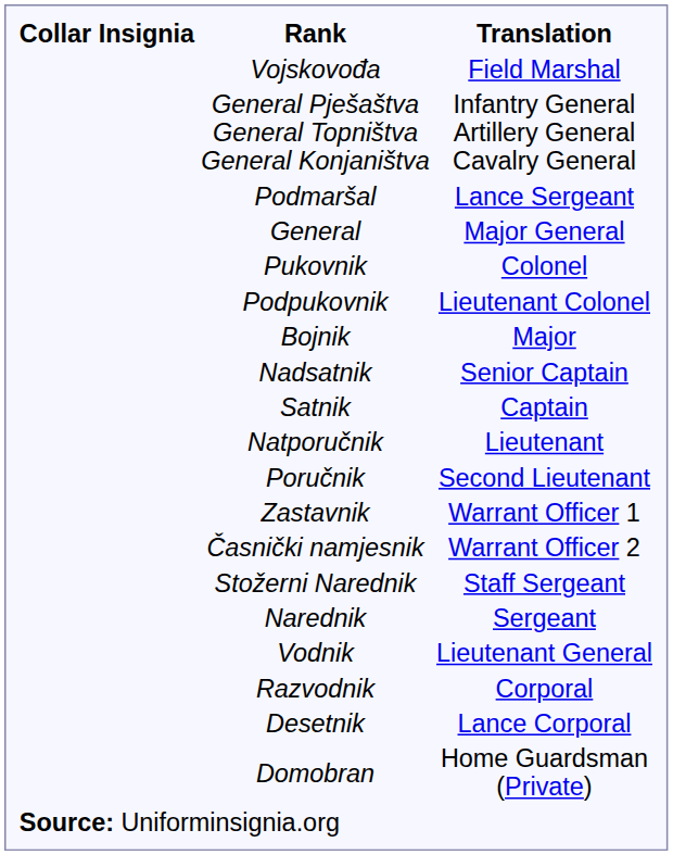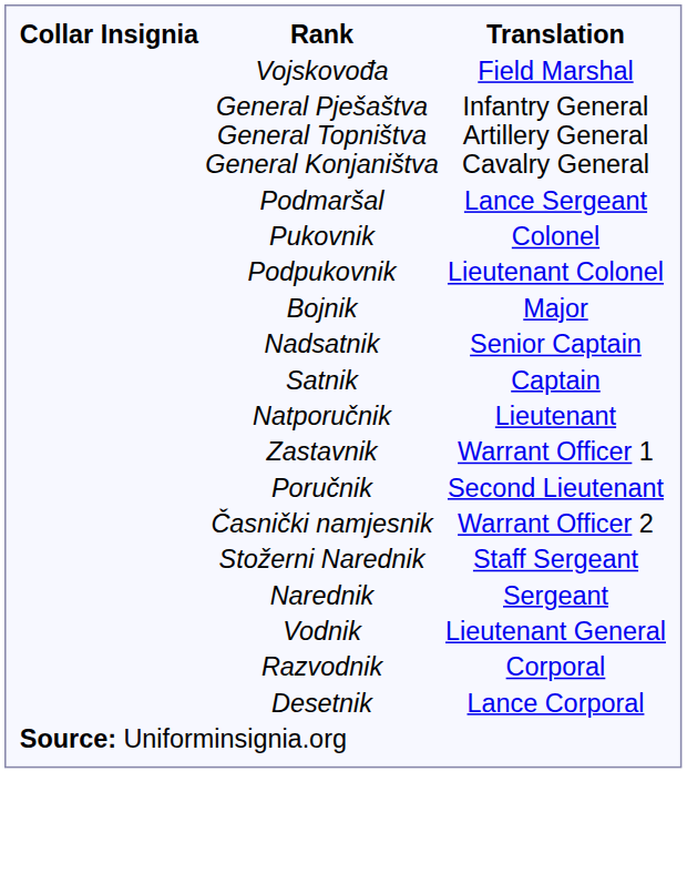 <table style="border:1px solid #8888aa; text-align:center; background-color:#f7f8ff; padding:5px; font-size:95%; margin: 0px 12px 12px 0px;">
 <tr>
 <th>Collar Insignia</th>
 <th>Rank</th>
 <th>Translation</th>
 </tr>
 <tr>
 <td></td>
 <td><em>Vojskovođa</em></td>
 <td><a href='#'>Field Marshal</a></td>
 </tr>
 <tr>
 <td></td>
 <td><em>General Pješaštva<br>General Topništva<br>General Konjaništva</em></td>
 <td>Infantry General<br>Artillery General<br>Cavalry General</td>
 </tr>
 <tr>
 <td></td>
 <td><em>Podmaršal</em></td>
 <td><a href='#'>Lance Sergeant</a></td>
-</tr>
-<tr>
-<td></td>
-<td><em>General</em></td>
-<td><a href='#'>Major General</a></td>
 </tr>
 <tr>
 <td></td>
 <td><em>Pukovnik</em></td>
 <td><a href='#'>Colonel</a></td>
 </tr>
 <tr>
 <td></td>
 <td><em>Podpukovnik</em></td>
 <td><a href='#'>Lieutenant Colonel</a></td>
 </tr>
 <tr>
 <td></td>
 <td><em>Bojnik</em></td>
 <td><a href='#'>Major</a></td>
 </tr>
 <tr>
 <td></td>
 <td><em>Nadsatnik</em></td>
 <td><a href='#'>Senior Captain</a></td>
 </tr>
 <tr>
 <td></td>
 <td><em>Satnik</em></td>
 <td><a href='#'>Captain</a></td>
 </tr>
 <tr>
 <td></td>
 <td><em>Natporučnik</em></td>
 <td><a href='#'>Lieutenant</a></td>
 </tr>
 <tr>
 <td></td>
-<td><em>Poručnik</em></td>
-<td><a href='#'>Second Lieutenant</a></td>
+<td><em>Zastavnik</em></td>
+<td><a href='#'>Warrant Officer</a> 1</td>
 </tr>
 <tr>
 <td></td>
-<td><em>Zastavnik</em></td>
-<td><a href='#'>Warrant Officer</a> 1</td>
+<td><em>Poručnik</em></td>
+<td><a href='#'>Second Lieutenant</a></td>
 </tr>
 <tr>
 <td></td>
 <td><em>Časnički namjesnik</em></td>
 <td><a href='#'>Warrant Officer</a> 2</td>
 </tr>
 <tr>
 <td></td>
 <td><em>Stožerni Narednik</em></td>
 <td><a href='#'>Staff Sergeant</a></td>
 </tr>
 <tr>
 <td></td>
 <td><em>Narednik</em></td>
 <td><a href='#'>Sergeant</a></td>
 </tr>
 <tr>
 <td></td>
 <td><em>Vodnik</em></td>
 <td><a href='#'>Lieutenant General</a></td>
 </tr>
 <tr>
 <td></td>
 <td><em>Razvodnik</em></td>
 <td><a href='#'>Corporal</a></td>
 </tr>
 <tr>
 <td></td>
 <td><em>Desetnik</em></td>
 <td><a href='#'>Lance Corporal</a></td>
 </tr>
-<tr>
-<td></td>
-<td><em>Domobran</em></td>
-<td>Home Guardsman<br>(<a href='#'>Private</a>)</td>
-</tr>
 <tr style="text-align:left;">
 <td colspan=2><strong>Source:</strong> Uniforminsignia.org</td>
 </tr>
 </table>
